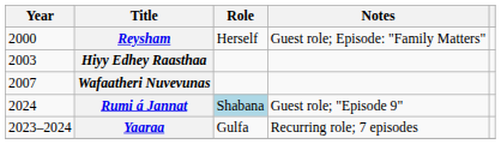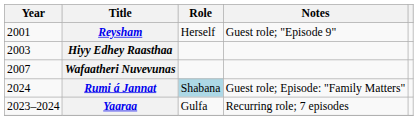 <table class="wikitable sortable plainrowheaders">
 <tr style="background:#ccc; text-align:center;">
 <th scope="col">Year</th>
 <th scope="col">Title</th>
 <th scope="col">Role</th>
 <th scope="col">Notes</th>
 <th scope="col" class="unsortable"></th>
 </tr>
 <tr>
-<td>2000</td>
+<td>2001</td>
 <th scope="row"><em><a href='#'>Reysham</a></em></th>
 <td>Herself</td>
-<td>Guest role; Episode: "Family Matters"</td>
+<td>Guest role; "Episode 9"</td>
 <td style="text-align: center;"></td>
 </tr>
 <tr>
 <td>2003</td>
 <th scope="row"><em>Hiyy Edhey Raasthaa</em></th>
 <td></td>
 <td></td>
 <td></td>
 </tr>
 <tr>
 <td>2007</td>
 <th scope="row"><em>Wafaatheri Nuvevunas</em></th>
 <td></td>
 <td></td>
 <td></td>
 </tr>
 <tr>
 <td>2024</td>
 <th scope="row"><em><a href='#'>Rumi á Jannat</a></em></th>
 <td style="background: lightblue;">Shabana</td>
-<td>Guest role; "Episode 9"</td>
+<td>Guest role; Episode: "Family Matters"</td>
 <td style="text-align: center;"></td>
 </tr>
 <tr>
 <td>2023–2024</td>
 <th scope="row"><em><a href='#'>Yaaraa</a></em></th>
 <td>Gulfa</td>
 <td>Recurring role; 7 episodes</td>
 <td style="text-align: center;"></td>
 </tr>
 <tr>
 </tr>
 </table>
